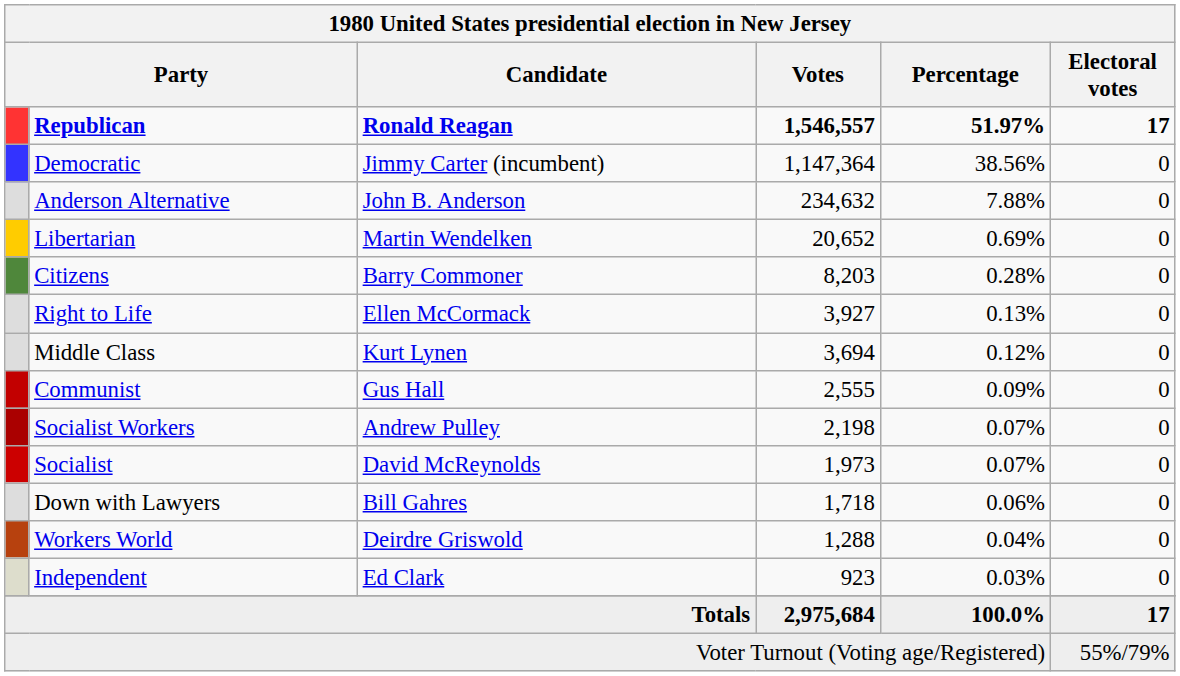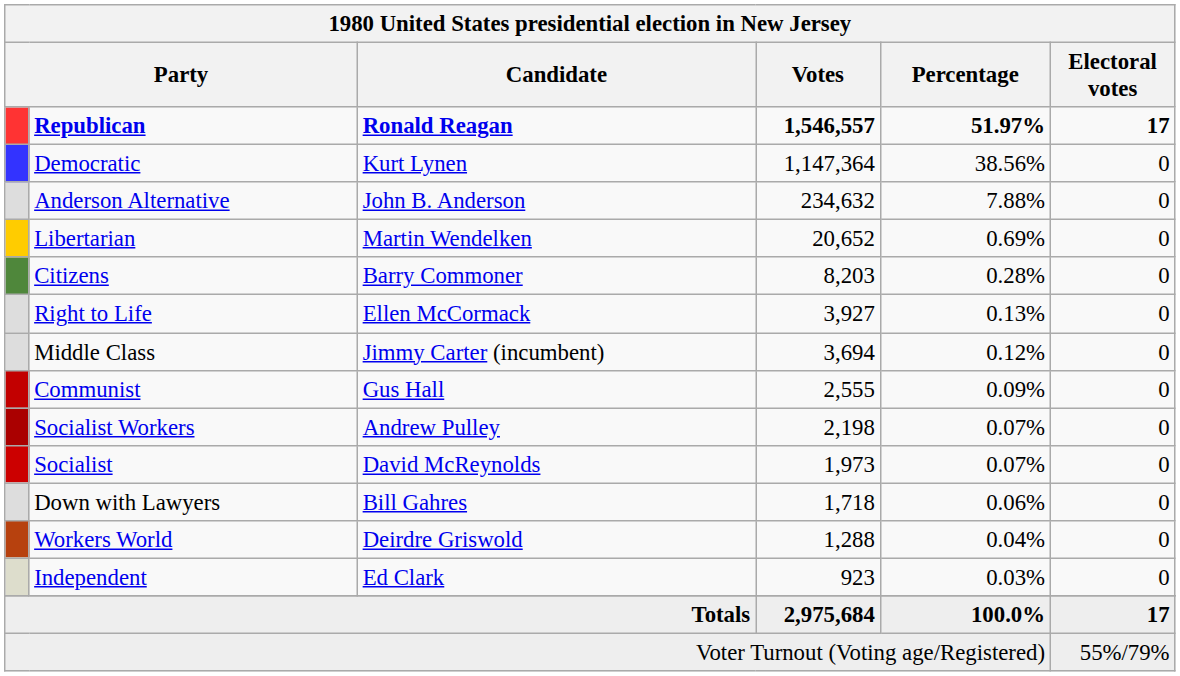 <table class="wikitable" style="font-size: 95%;">
 <tr>
 <th colspan="6">1980 United States presidential election in New Jersey</th>
 </tr>
 <tr>
 <th colspan="2" style="width: 15em">Party</th>
 <th style="width: 17em">Candidate</th>
 <th style="width: 5em">Votes</th>
 <th style="width: 7em">Percentage</th>
 <th style="width: 5em">Electoral votes</th>
 </tr>
 <tr>
 <th style="background:#f33; width:3px;"></th>
 <td style="width: 130px"><strong><a href='#'>Republican</a></strong></td>
 <td><strong><a href='#'>Ronald Reagan</a></strong></td>
 <td style="text-align:right;"><strong>1,546,557</strong></td>
 <td style="text-align:right;"><strong>51.97%</strong></td>
 <td style="text-align:right;"><strong>17</strong></td>
 </tr>
 <tr>
 <th style="background:#33f; width:3px;"></th>
 <td style="width: 130px"><a href='#'>Democratic</a></td>
-<td><a href='#'>Jimmy Carter</a> (incumbent)</td>
+<td><a href='#'>Kurt Lynen</a></td>
 <td style="text-align:right;">1,147,364</td>
 <td style="text-align:right;">38.56%</td>
 <td style="text-align:right;">0</td>
 </tr>
 <tr>
 <th style="background-color:#DDDDDD; width: 3px"></th>
 <td style="width: 130px"><a href='#'>Anderson Alternative</a></td>
 <td><a href='#'>John B. Anderson</a></td>
 <td align="right">234,632</td>
 <td align="right">7.88%</td>
 <td align="right">0</td>
 </tr>
 <tr>
 <th style="background-color:#FFCC00; width: 3px"></th>
 <td style="width: 130px"><a href='#'>Libertarian</a></td>
 <td><a href='#'>Martin Wendelken</a></td>
 <td align="right">20,652</td>
 <td align="right">0.69%</td>
 <td align="right">0</td>
 </tr>
 <tr>
 <th style="background-color:#4F873B; width: 3px"></th>
 <td style="width: 130px"><a href='#'>Citizens</a></td>
 <td><a href='#'>Barry Commoner</a></td>
 <td align="right">8,203</td>
 <td align="right">0.28%</td>
 <td align="right">0</td>
 </tr>
 <tr>
 <th style="background-color:#DDDDDD; width: 3px"></th>
 <td style="width: 130px"><a href='#'>Right to Life</a></td>
 <td><a href='#'>Ellen McCormack</a></td>
 <td align="right">3,927</td>
 <td align="right">0.13%</td>
 <td align="right">0</td>
 </tr>
 <tr>
 <th style="background-color:#DDDDDD; width: 3px"></th>
 <td style="width: 130px">Middle Class</td>
-<td><a href='#'>Kurt Lynen</a></td>
+<td><a href='#'>Jimmy Carter</a> (incumbent)</td>
 <td align="right">3,694</td>
 <td align="right">0.12%</td>
 <td align="right">0</td>
 </tr>
 <tr>
 <th style="background-color:#C20000; width: 3px"></th>
 <td style="width: 130px"><a href='#'>Communist</a></td>
 <td><a href='#'>Gus Hall</a></td>
 <td align="right">2,555</td>
 <td align="right">0.09%</td>
 <td align="right">0</td>
 </tr>
 <tr>
 <th style="background-color:#AA0000; width: 3px"></th>
 <td style="width: 130px"><a href='#'>Socialist Workers</a></td>
 <td><a href='#'>Andrew Pulley</a></td>
 <td align="right">2,198</td>
 <td align="right">0.07%</td>
 <td align="right">0</td>
 </tr>
 <tr>
 <th style="background-color:#CC0000; width: 3px"></th>
 <td style="width: 130px"><a href='#'>Socialist</a></td>
 <td><a href='#'>David McReynolds</a></td>
 <td align="right">1,973</td>
 <td align="right">0.07%</td>
 <td align="right">0</td>
 </tr>
 <tr>
 <th style="background-color:#DDDDDD; width: 3px"></th>
 <td style="width: 130px">Down with Lawyers</td>
 <td><a href='#'>Bill Gahres</a></td>
 <td align="right">1,718</td>
 <td align="right">0.06%</td>
 <td align="right">0</td>
 </tr>
 <tr>
 <th style="background-color:#B7410E; width: 3px"></th>
 <td style="width: 130px"><a href='#'>Workers World</a></td>
 <td><a href='#'>Deirdre Griswold</a></td>
 <td align="right">1,288</td>
 <td align="right">0.04%</td>
 <td align="right">0</td>
 </tr>
 <tr>
 <th style="background-color:#DDDDCC; width: 3px"></th>
 <td style="width: 130px"><a href='#'>Independent</a></td>
 <td><a href='#'>Ed Clark</a></td>
 <td align="right">923</td>
 <td align="right">0.03%</td>
 <td align="right">0</td>
 </tr>
 <tr>
 </tr>
 <tr style="background:#eee; text-align:right;">
 <td colspan="3"><strong>Totals</strong></td>
 <td><strong>2,975,684</strong></td>
 <td><strong>100.0%</strong></td>
 <td><strong>17</strong></td>
 </tr>
 <tr bgcolor="#EEEEEE">
 <td colspan="5" align="right">Voter Turnout (Voting age/Registered)</td>
 <td colspan="1" align="right">55%/79%</td>
 </tr>
 </table>
